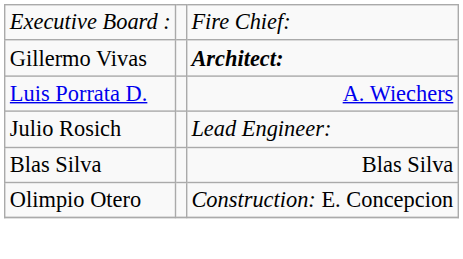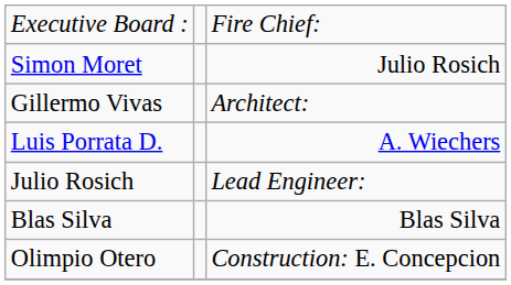 <table class="wikitable">
 <tr>
 <td><em>Executive Board : </em></td>
 <td></td>
 <td><em>Fire Chief:</em></td>
 </tr>
 <tr>
+<td><a href='#'>Simon Moret</a></td>
+<td></td>
+<td align="right">Julio Rosich</td>
+</tr>
+<tr>
 <td>Gillermo Vivas</td>
 <td></td>
-<td><strong><em>Architect:</em></strong></td>
+<td><em>Architect:</em></td>
 </tr>
 <tr>
 <td><a href='#'>Luis Porrata D.</a></td>
 <td></td>
 <td align="right"><a href='#'>A. Wiechers</a></td>
 </tr>
 <tr>
 <td>Julio Rosich</td>
 <td></td>
 <td><em>Lead Engineer:</em></td>
 </tr>
 <tr>
 <td>Blas Silva</td>
 <td></td>
 <td align="right">Blas Silva</td>
 </tr>
 <tr>
 <td>Olimpio Otero</td>
 <td></td>
 <td><em>Construction:</em> E. Concepcion</td>
 </tr>
 <tr>
 </tr>
 </table>
